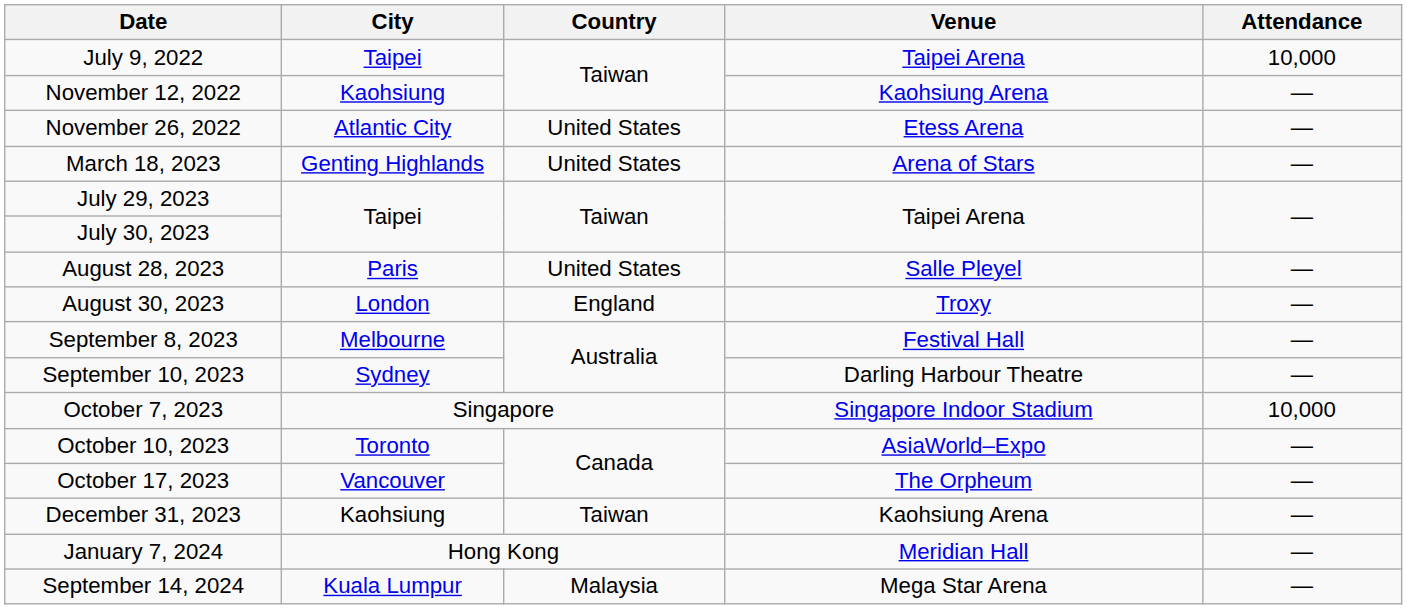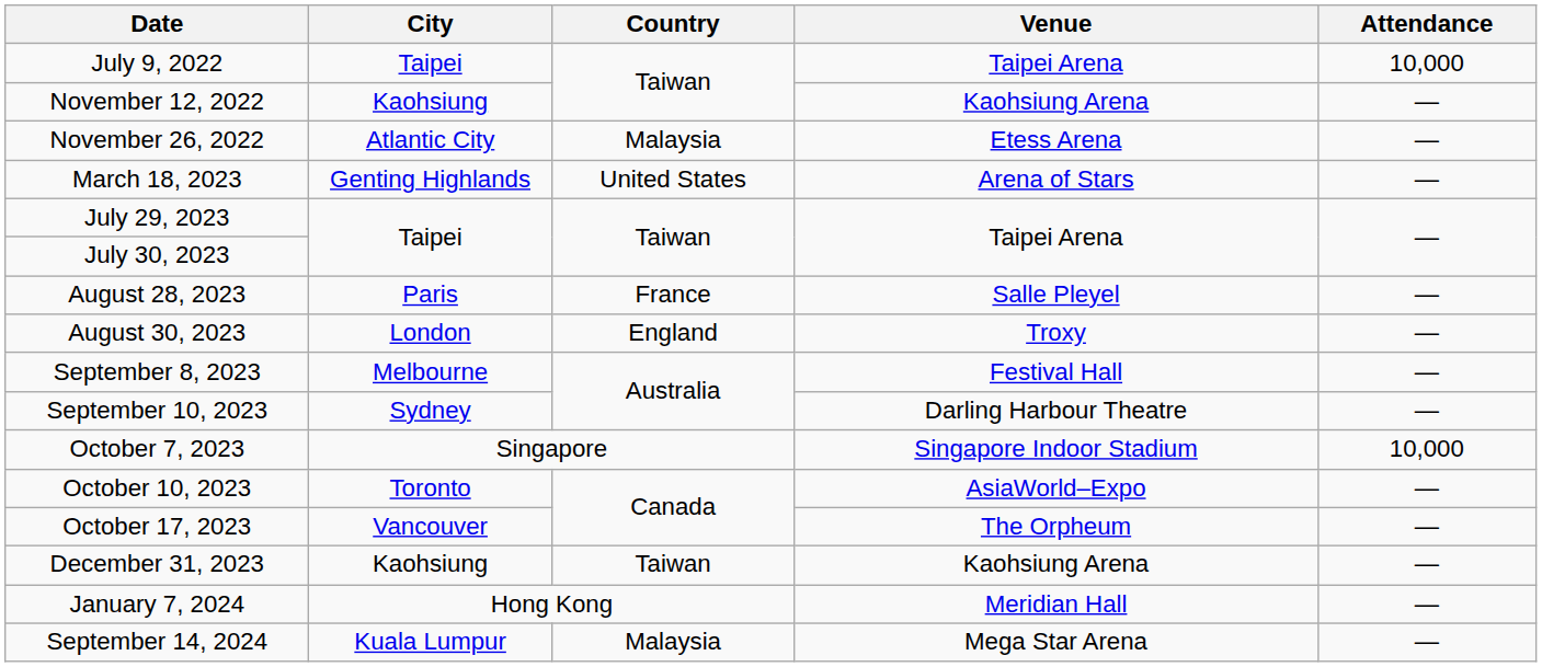 <table class="wikitable" style="text-align:center;">
 <tr>
 <th scope="col" style="width:12em;">Date</th>
 <th scope="col" style="width:9.5em;">City</th>
 <th scope="col" style="width:9.5em;">Country</th>
 <th scope="col" style="width:21em;">Venue</th>
 <th scope="col" style="width:8.5em;">Attendance</th>
 </tr>
 <tr>
 <td>July 9, 2022</td>
 <td rowspan="1"><a href='#'>Taipei</a></td>
 <td rowspan="2">Taiwan</td>
 <td rowspan="1"><a href='#'>Taipei Arena</a></td>
 <td>10,000</td>
 </tr>
 <tr>
 <td>November 12, 2022</td>
 <td><a href='#'>Kaohsiung</a></td>
 <td><a href='#'>Kaohsiung Arena</a></td>
 <td>—</td>
 </tr>
 <tr>
 <td>November 26, 2022</td>
 <td rowspan="1"><a href='#'>Atlantic City</a></td>
-<td rowspan="1">United States</td>
+<td rowspan="1">Malaysia</td>
 <td rowspan="1"><a href='#'>Etess Arena</a></td>
 <td>—</td>
 </tr>
 <tr>
 <td>March 18, 2023</td>
 <td rowspan="1"><a href='#'>Genting Highlands</a></td>
 <td rowspan="1">United States</td>
 <td rowspan="1"><a href='#'>Arena of Stars</a></td>
 <td>—</td>
 </tr>
 <tr>
 <td>July 29, 2023</td>
 <td rowspan="2">Taipei</td>
 <td rowspan="2">Taiwan</td>
 <td rowspan="2">Taipei Arena</td>
 <td rowspan="2">—</td>
 </tr>
 <tr>
 <td>July 30, 2023</td>
 </tr>
 <tr>
 <td>August 28, 2023</td>
 <td rowspan="1"><a href='#'>Paris</a></td>
-<td rowspan="1">United States</td>
+<td rowspan="1">France</td>
 <td rowspan="1"><a href='#'>Salle Pleyel</a></td>
 <td>—</td>
 </tr>
 <tr>
 <td>August 30, 2023</td>
 <td rowspan="1"><a href='#'>London</a></td>
 <td rowspan="1">England</td>
 <td rowspan="1"><a href='#'>Troxy</a></td>
 <td>—</td>
 </tr>
 <tr>
 <td>September 8, 2023</td>
 <td rowspan="1"><a href='#'>Melbourne</a></td>
 <td rowspan="2">Australia</td>
 <td rowspan="1"><a href='#'>Festival Hall</a></td>
 <td>—</td>
 </tr>
 <tr>
 <td>September 10, 2023</td>
 <td rowspan="1"><a href='#'>Sydney</a></td>
 <td rowspan="1">Darling Harbour Theatre</td>
 <td>—</td>
 </tr>
 <tr>
 <td>October 7, 2023</td>
 <td colspan="2" rowspan="1">Singapore</td>
 <td rowspan="1"><a href='#'>Singapore Indoor Stadium</a></td>
 <td>10,000</td>
 </tr>
 <tr>
 <td>October 10, 2023</td>
 <td><a href='#'>Toronto</a></td>
 <td rowspan="2">Canada</td>
 <td rowspan="1"><a href='#'>AsiaWorld–Expo</a></td>
 <td>—</td>
 </tr>
 <tr>
 <td>October 17, 2023</td>
 <td><a href='#'>Vancouver</a></td>
 <td><a href='#'>The Orpheum</a></td>
 <td>—</td>
 </tr>
 <tr>
 <td>December 31, 2023</td>
 <td rowspan="1">Kaohsiung</td>
 <td>Taiwan</td>
 <td rowspan="1">Kaohsiung Arena</td>
 <td>—</td>
 </tr>
 <tr>
 <td>January 7, 2024</td>
 <td colspan="2" rowspan="1">Hong Kong</td>
 <td><a href='#'>Meridian Hall</a></td>
 <td>—</td>
 </tr>
 <tr>
 <td>September 14, 2024</td>
 <td><a href='#'>Kuala Lumpur</a></td>
 <td>Malaysia</td>
 <td>Mega Star Arena</td>
 <td>—</td>
 </tr>
 </table>
